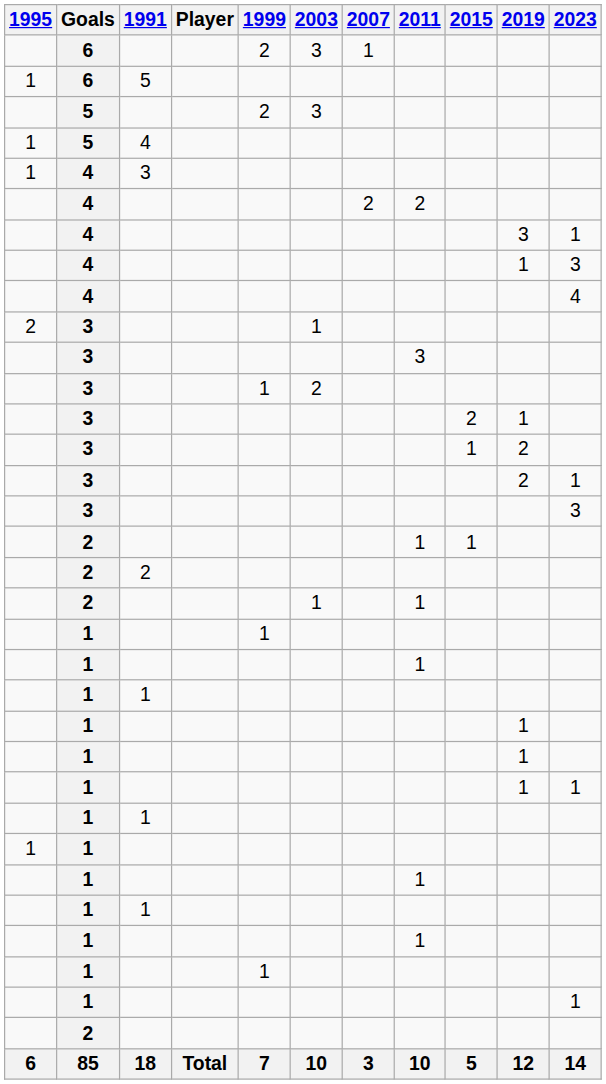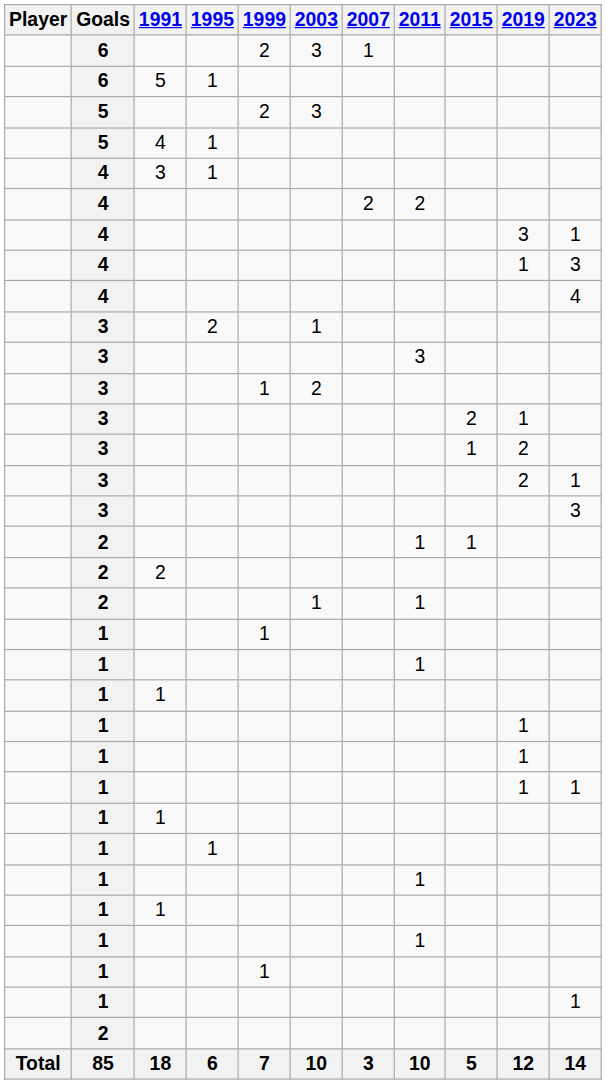 <table class="wikitable sortable" style="text-align:center;">
 <tr>
-<th><a href='#'>1995</a></th>
+<th>Player</th>
 <th>Goals</th>
 <th><a href='#'>1991</a></th>
-<th>Player</th>
+<th><a href='#'>1995</a></th>
 <th><a href='#'>1999</a></th>
 <th><a href='#'>2003</a></th>
 <th><a href='#'>2007</a></th>
 <th><a href='#'>2011</a></th>
 <th><a href='#'>2015</a></th>
 <th><a href='#'>2019</a></th>
 <th><a href='#'>2023</a></th>
 </tr>
 <tr>
-<td></td>
+<td align="left"></td>
 <th>6</th>
 <td></td>
-<td align="left"></td>
+<td></td>
 <td>2</td>
 <td>3</td>
 <td>1</td>
 <td></td>
 <td></td>
 <td></td>
 <td></td>
 </tr>
 <tr>
-<td>1</td>
+<td align="left"></td>
 <th>6</th>
 <td>5</td>
-<td align="left"></td>
+<td>1</td>
 <td></td>
 <td></td>
 <td></td>
 <td></td>
 <td></td>
 <td></td>
 <td></td>
 </tr>
 <tr>
-<td></td>
+<td align="left"></td>
 <th>5</th>
 <td></td>
-<td align="left"></td>
+<td></td>
 <td>2</td>
 <td>3</td>
 <td></td>
 <td></td>
 <td></td>
 <td></td>
 <td></td>
 </tr>
 <tr>
-<td>1</td>
+<td align="left"></td>
 <th>5</th>
 <td>4</td>
-<td align="left"></td>
+<td>1</td>
 <td></td>
 <td></td>
 <td></td>
 <td></td>
 <td></td>
 <td></td>
 <td></td>
 </tr>
 <tr>
-<td>1</td>
+<td align="left"></td>
 <th>4</th>
 <td>3</td>
-<td align="left"></td>
+<td>1</td>
 <td></td>
 <td></td>
 <td></td>
 <td></td>
 <td></td>
 <td></td>
 <td></td>
 </tr>
 <tr>
-<td></td>
+<td align="left"></td>
 <th>4</th>
 <td></td>
-<td align="left"></td>
+<td></td>
 <td></td>
 <td></td>
 <td>2</td>
 <td>2</td>
 <td></td>
 <td></td>
 <td></td>
 </tr>
 <tr>
-<td></td>
+<td align="left"></td>
 <th>4</th>
 <td></td>
-<td align="left"></td>
+<td></td>
 <td></td>
 <td></td>
 <td></td>
 <td></td>
 <td></td>
 <td>3</td>
 <td>1</td>
 </tr>
 <tr>
-<td></td>
+<td align="left"></td>
 <th>4</th>
 <td></td>
-<td align="left"></td>
+<td></td>
 <td></td>
 <td></td>
 <td></td>
 <td></td>
 <td></td>
 <td>1</td>
 <td>3</td>
 </tr>
 <tr>
-<td></td>
+<td align="left"></td>
 <th>4</th>
 <td></td>
-<td align="left"></td>
+<td></td>
 <td></td>
 <td></td>
 <td></td>
 <td></td>
 <td></td>
 <td></td>
 <td>4</td>
 </tr>
 <tr>
-<td>2</td>
+<td align="left"></td>
 <th>3</th>
 <td></td>
-<td align="left"></td>
+<td>2</td>
 <td></td>
 <td>1</td>
 <td></td>
 <td></td>
 <td></td>
 <td></td>
 <td></td>
 </tr>
 <tr>
-<td></td>
+<td align="left"></td>
 <th>3</th>
 <td></td>
-<td align="left"></td>
+<td></td>
 <td></td>
 <td></td>
 <td></td>
 <td>3</td>
 <td></td>
 <td></td>
 <td></td>
 </tr>
 <tr>
-<td></td>
+<td align="left"></td>
 <th>3</th>
 <td></td>
-<td align="left"></td>
+<td></td>
 <td>1</td>
 <td>2</td>
 <td></td>
 <td></td>
 <td></td>
 <td></td>
 <td></td>
 </tr>
 <tr>
-<td></td>
+<td align="left"></td>
 <th>3</th>
 <td></td>
-<td align="left"></td>
+<td></td>
 <td></td>
 <td></td>
 <td></td>
 <td></td>
 <td>2</td>
 <td>1</td>
 <td></td>
 </tr>
 <tr>
-<td></td>
+<td align="left"></td>
 <th>3</th>
 <td></td>
-<td align="left"></td>
+<td></td>
 <td></td>
 <td></td>
 <td></td>
 <td></td>
 <td>1</td>
 <td>2</td>
 <td></td>
 </tr>
 <tr>
-<td></td>
+<td align="left"></td>
 <th>3</th>
 <td></td>
-<td align="left"></td>
+<td></td>
 <td></td>
 <td></td>
 <td></td>
 <td></td>
 <td></td>
 <td>2</td>
 <td>1</td>
 </tr>
 <tr>
-<td></td>
+<td align="left"></td>
 <th>3</th>
 <td></td>
-<td align="left"></td>
+<td></td>
 <td></td>
 <td></td>
 <td></td>
 <td></td>
 <td></td>
 <td></td>
 <td>3</td>
 </tr>
 <tr>
-<td></td>
+<td align="left"></td>
 <th>2</th>
 <td></td>
-<td align="left"></td>
+<td></td>
 <td></td>
 <td></td>
 <td></td>
 <td>1</td>
 <td>1</td>
 <td></td>
 <td></td>
 </tr>
 <tr>
-<td></td>
+<td align="left"></td>
 <th>2</th>
 <td>2</td>
-<td align="left"></td>
+<td></td>
 <td></td>
 <td></td>
 <td></td>
 <td></td>
 <td></td>
 <td></td>
 <td></td>
 </tr>
 <tr>
-<td></td>
+<td align="left"></td>
 <th>2</th>
 <td></td>
-<td align="left"></td>
+<td></td>
 <td></td>
 <td>1</td>
 <td></td>
 <td>1</td>
 <td></td>
 <td></td>
 <td></td>
 </tr>
 <tr>
-<td></td>
+<td align="left"></td>
 <th>1</th>
 <td></td>
-<td align="left"></td>
+<td></td>
 <td>1</td>
 <td></td>
 <td></td>
 <td></td>
 <td></td>
 <td></td>
 <td></td>
 </tr>
 <tr>
-<td></td>
+<td align="left"></td>
 <th>1</th>
 <td></td>
-<td align="left"></td>
+<td></td>
 <td></td>
 <td></td>
 <td></td>
 <td>1</td>
 <td></td>
 <td></td>
 <td></td>
 </tr>
 <tr>
-<td></td>
+<td align="left"></td>
 <th>1</th>
 <td>1</td>
-<td align="left"></td>
+<td></td>
 <td></td>
 <td></td>
 <td></td>
 <td></td>
 <td></td>
 <td></td>
 <td></td>
 </tr>
 <tr>
-<td></td>
+<td align="left"></td>
 <th>1</th>
 <td></td>
-<td align="left"></td>
+<td></td>
 <td></td>
 <td></td>
 <td></td>
 <td></td>
 <td></td>
 <td>1</td>
 <td></td>
 </tr>
 <tr>
-<td></td>
+<td align="left"></td>
 <th>1</th>
 <td></td>
-<td align="left"></td>
+<td></td>
 <td></td>
 <td></td>
 <td></td>
 <td></td>
 <td></td>
 <td>1</td>
 <td></td>
 </tr>
 <tr>
-<td></td>
+<td align="left"></td>
 <th>1</th>
 <td></td>
-<td align="left"></td>
+<td></td>
 <td></td>
 <td></td>
 <td></td>
 <td></td>
 <td></td>
 <td>1</td>
 <td>1</td>
 </tr>
 <tr>
-<td></td>
+<td align="left"></td>
 <th>1</th>
 <td>1</td>
-<td align="left"></td>
+<td></td>
 <td></td>
 <td></td>
 <td></td>
 <td></td>
 <td></td>
 <td></td>
 <td></td>
 </tr>
 <tr>
-<td>1</td>
+<td align="left"></td>
 <th>1</th>
 <td></td>
-<td align="left"></td>
+<td>1</td>
 <td></td>
 <td></td>
 <td></td>
 <td></td>
 <td></td>
 <td></td>
 <td></td>
 </tr>
 <tr>
-<td></td>
+<td align="left"></td>
 <th>1</th>
 <td></td>
-<td align="left"></td>
+<td></td>
 <td></td>
 <td></td>
 <td></td>
 <td>1</td>
 <td></td>
 <td></td>
 <td></td>
 </tr>
 <tr>
-<td></td>
+<td align="left"></td>
 <th>1</th>
 <td>1</td>
-<td align="left"></td>
+<td></td>
 <td></td>
 <td></td>
 <td></td>
 <td></td>
 <td></td>
 <td></td>
 <td></td>
 </tr>
 <tr>
-<td></td>
+<td align="left"></td>
 <th>1</th>
 <td></td>
-<td align="left"></td>
+<td></td>
 <td></td>
 <td></td>
 <td></td>
 <td>1</td>
 <td></td>
 <td></td>
 <td></td>
 </tr>
 <tr>
-<td></td>
+<td align="left"></td>
 <th>1</th>
 <td></td>
-<td align="left"></td>
+<td></td>
 <td>1</td>
 <td></td>
 <td></td>
 <td></td>
 <td></td>
 <td></td>
 <td></td>
 </tr>
 <tr>
-<td></td>
+<td align="left"></td>
 <th>1</th>
 <td></td>
-<td align="left"></td>
+<td></td>
 <td></td>
 <td></td>
 <td></td>
 <td></td>
 <td></td>
 <td></td>
 <td>1</td>
 </tr>
 <tr>
-<td></td>
+<td align="left"></td>
 <th>2</th>
 <td></td>
-<td align="left"></td>
+<td></td>
 <td></td>
 <td></td>
 <td></td>
 <td></td>
 <td></td>
 <td></td>
 <td></td>
 </tr>
 <tr class="sortbottom">
-<th>6</th>
+<th>Total</th>
 <th>85</th>
 <th>18</th>
-<th>Total</th>
+<th>6</th>
 <th>7</th>
 <th>10</th>
 <th>3</th>
 <th>10</th>
 <th>5</th>
 <th>12</th>
 <th>14</th>
 </tr>
 </table>
